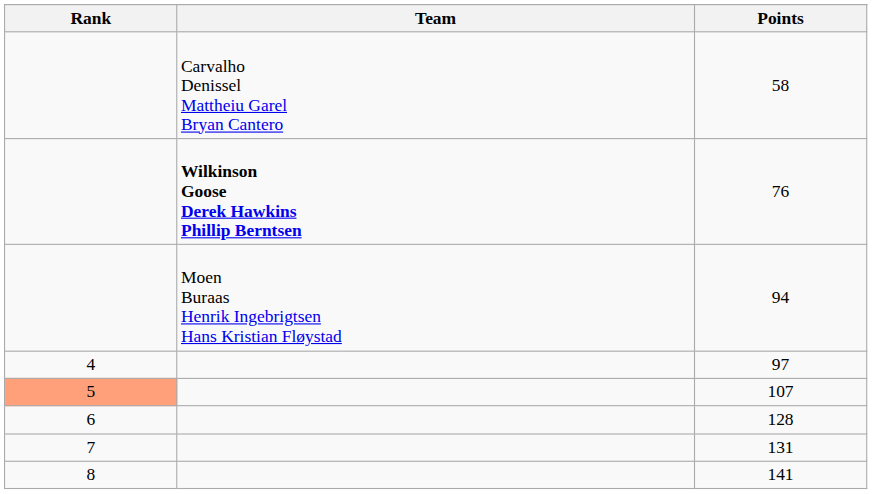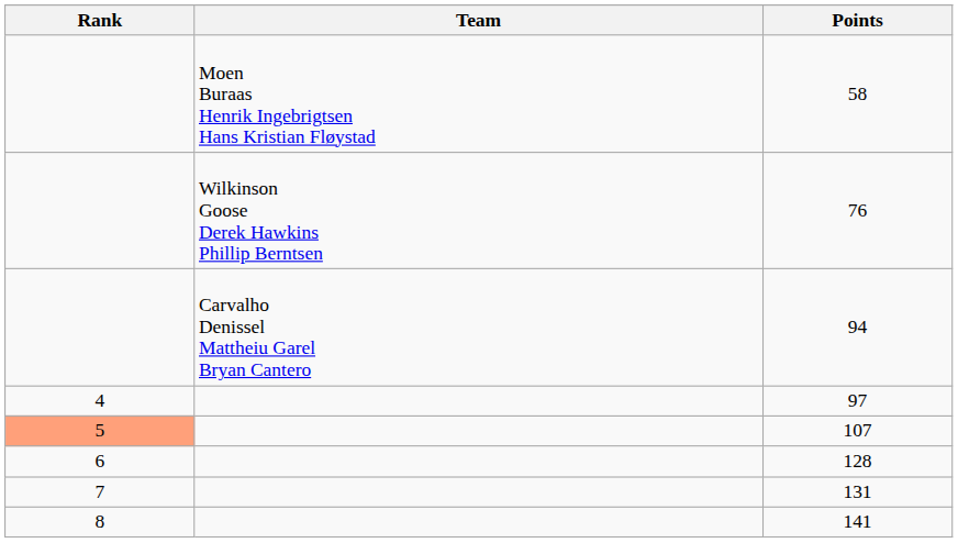 <table class="wikitable" width=50%>
 <tr>
 </tr>
 <tr>
 <th width=10%>Rank</th>
 <th width=30%>Team</th>
 <th width=10%>Points</th>
 </tr>
 <tr align="center">
 <td></td>
-<td align="left"><br>Carvalho<br>Denissel<br><a href='#'>Mattheiu Garel</a><br><a href='#'>Bryan Cantero</a></td>
+<td align="left"><br>Moen<br>Buraas<br><a href='#'>Henrik Ingebrigtsen</a><br><a href='#'>Hans Kristian Fløystad</a></td>
 <td>58</td>
 </tr>
 <tr align="center">
 <td></td>
-<td align="left"><strong><br>Wilkinson<br>Goose<br><a href='#'>Derek Hawkins</a><br><a href='#'>Phillip Berntsen</a></strong></td>
+<td align="left"><br>Wilkinson<br>Goose<br><a href='#'>Derek Hawkins</a><br><a href='#'>Phillip Berntsen</a></td>
 <td>76</td>
 </tr>
 <tr align="center">
 <td></td>
-<td align="left"><br>Moen<br>Buraas<br><a href='#'>Henrik Ingebrigtsen</a><br><a href='#'>Hans Kristian Fløystad</a></td>
+<td align="left"><br>Carvalho<br>Denissel<br><a href='#'>Mattheiu Garel</a><br><a href='#'>Bryan Cantero</a></td>
 <td>94</td>
 </tr>
 <tr align="center">
 <td>4</td>
 <td align="left"></td>
 <td>97</td>
 </tr>
 <tr align="center">
 <td style="background: lightsalmon;">5</td>
 <td align="left"></td>
 <td>107</td>
 </tr>
 <tr align="center">
 <td>6</td>
 <td align="left"></td>
 <td>128</td>
 </tr>
 <tr align="center">
 <td>7</td>
 <td align="left"></td>
 <td>131</td>
 </tr>
 <tr align="center">
 <td>8</td>
 <td align="left"></td>
 <td>141</td>
 </tr>
 </table>
